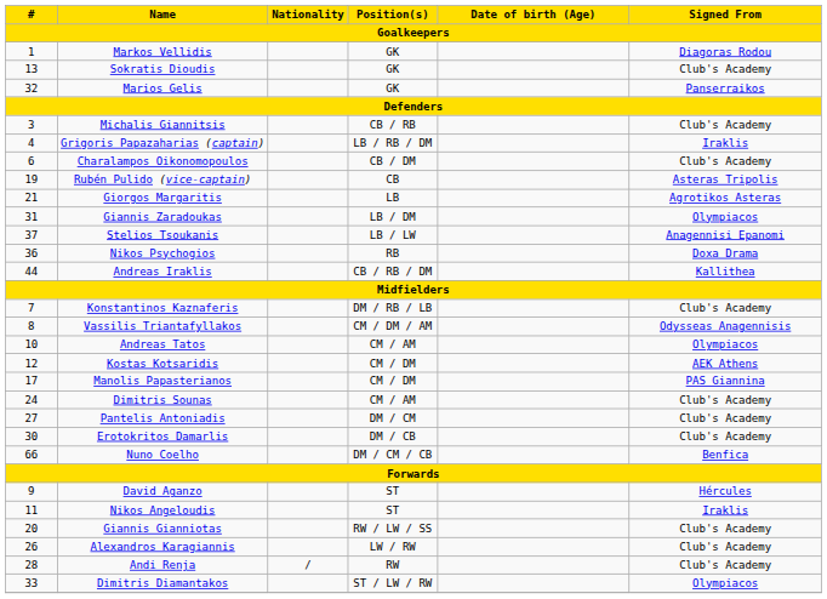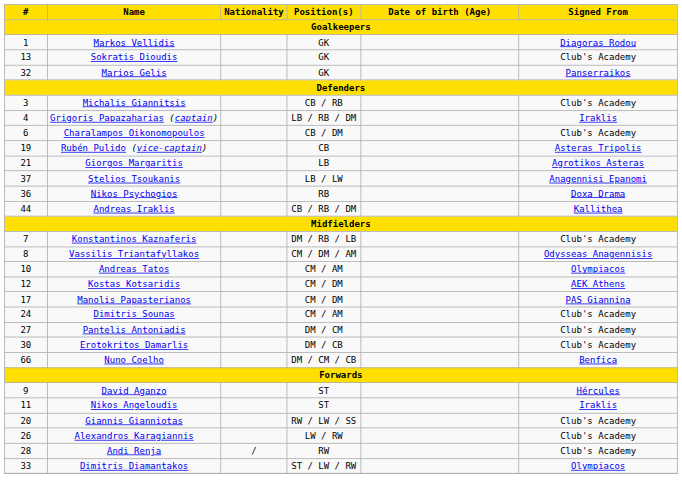 <table class="wikitable" style="text-align:center; font-size:90%;">
 <tr>
 <th style="background:#FFDF00; color:black; text-align:center;"; width=50>#</th>
 <th style="background:#FFDF00; color:black; text-align:center;"; width=220>Name</th>
 <th style="background:#FFDF00; color:black; text-align:center;"; width=80>Nationality</th>
 <th style="background:#FFDF00; color:black; text-align:center;"; width=90>Position(s)</th>
 <th style="background:#FFDF00; color:black; text-align:center;"; width=200>Date of birth (Age)</th>
 <th style="background:#FFDF00; color:black; text-align:center;"; width=200>Signed From</th>
 </tr>
 <tr>
 <th colspan="6" style="background:#FFDF00; color:black; text-align:center"><strong>Goalkeepers</strong></th>
 </tr>
 <tr>
 <td>1</td>
 <td><a href='#'>Markos Vellidis</a></td>
 <td></td>
 <td>GK</td>
 <td></td>
 <td> <a href='#'>Diagoras Rodou</a></td>
 </tr>
 <tr>
 <td>13</td>
 <td><a href='#'>Sokratis Dioudis</a></td>
 <td></td>
 <td>GK</td>
 <td></td>
 <td>Club's Academy</td>
 </tr>
 <tr>
 <td>32</td>
 <td><a href='#'>Marios Gelis</a></td>
 <td></td>
 <td>GK</td>
 <td></td>
 <td> <a href='#'>Panserraikos</a></td>
 </tr>
 <tr>
 <th colspan="6" style="background:#FFDF00; color:black; text-align:center"><strong>Defenders</strong></th>
 </tr>
 <tr>
 <td>3</td>
 <td><a href='#'>Michalis Giannitsis</a></td>
 <td></td>
 <td>CB / RB</td>
 <td></td>
 <td>Club's Academy</td>
 </tr>
 <tr>
 <td>4</td>
 <td><a href='#'>Grigoris Papazaharias</a> <em>(<a href='#'>captain</a>)</em></td>
 <td></td>
 <td>LB / RB / DM</td>
 <td></td>
 <td> <a href='#'>Iraklis</a></td>
 </tr>
 <tr>
 <td>6</td>
 <td><a href='#'>Charalampos Oikonomopoulos</a></td>
 <td></td>
 <td>CB / DM</td>
 <td></td>
 <td>Club's Academy</td>
 </tr>
 <tr>
 <td>19</td>
 <td><a href='#'>Rubén Pulido</a> <em>(<a href='#'>vice-captain</a>)</em></td>
 <td></td>
 <td>CB</td>
 <td></td>
 <td> <a href='#'>Asteras Tripolis</a></td>
 </tr>
 <tr>
 <td>21</td>
 <td><a href='#'>Giorgos Margaritis</a></td>
 <td></td>
 <td>LB</td>
 <td></td>
 <td> <a href='#'>Agrotikos Asteras</a></td>
-</tr>
-<tr>
-<td>31</td>
-<td><a href='#'>Giannis Zaradoukas</a></td>
-<td></td>
-<td>LB / DM</td>
-<td></td>
-<td> <a href='#'>Olympiacos</a></td>
 </tr>
 <tr>
 <td>37</td>
 <td><a href='#'>Stelios Tsoukanis</a></td>
 <td></td>
 <td>LB / LW</td>
 <td></td>
 <td> <a href='#'>Anagennisi Epanomi</a></td>
 </tr>
 <tr>
 <td>36</td>
 <td><a href='#'>Nikos Psychogios</a></td>
 <td></td>
 <td>RB</td>
 <td></td>
 <td> <a href='#'>Doxa Drama</a></td>
 </tr>
 <tr>
 <td>44</td>
 <td><a href='#'>Andreas Iraklis</a></td>
 <td></td>
 <td>CB / RB / DM</td>
 <td></td>
 <td> <a href='#'>Kallithea</a></td>
 </tr>
 <tr>
 <th colspan="6" style="background:#FFDF00; color:black; text-align:center"><strong>Midfielders</strong></th>
 </tr>
 <tr>
 <td>7</td>
 <td><a href='#'>Konstantinos Kaznaferis</a></td>
 <td></td>
 <td>DM / RB / LB</td>
 <td></td>
 <td>Club's Academy</td>
 </tr>
 <tr>
 <td>8</td>
 <td><a href='#'>Vassilis Triantafyllakos</a></td>
 <td></td>
 <td>CM / DM / AM</td>
 <td></td>
 <td> <a href='#'>Odysseas Anagennisis</a></td>
 </tr>
 <tr>
 <td>10</td>
 <td><a href='#'>Andreas Tatos</a></td>
 <td></td>
 <td>CM / AM</td>
 <td></td>
 <td> <a href='#'>Olympiacos</a></td>
 </tr>
 <tr>
 <td>12</td>
 <td><a href='#'>Kostas Kotsaridis</a></td>
 <td></td>
 <td>CM / DM</td>
 <td></td>
 <td> <a href='#'>AEK Athens</a></td>
 </tr>
 <tr>
 <td>17</td>
 <td><a href='#'>Manolis Papasterianos</a></td>
 <td></td>
 <td>CM / DM</td>
 <td></td>
 <td> <a href='#'>PAS Giannina</a></td>
 </tr>
 <tr>
 <td>24</td>
 <td><a href='#'>Dimitris Sounas</a></td>
 <td></td>
 <td>CM / AM</td>
 <td></td>
 <td>Club's Academy</td>
 </tr>
 <tr>
 <td>27</td>
 <td><a href='#'>Pantelis Antoniadis</a></td>
 <td></td>
 <td>DM / CM</td>
 <td></td>
 <td>Club's Academy</td>
 </tr>
 <tr>
 <td>30</td>
 <td><a href='#'>Erotokritos Damarlis</a></td>
 <td></td>
 <td>DM / CB</td>
 <td></td>
 <td>Club's Academy</td>
 </tr>
 <tr>
 <td>66</td>
 <td><a href='#'>Nuno Coelho</a></td>
 <td></td>
 <td>DM / CM / CB</td>
 <td></td>
 <td> <a href='#'>Benfica</a></td>
 </tr>
 <tr>
 <th colspan="6" style="background:#FFDF00; color:black; text-align:center"><strong>Forwards</strong></th>
 </tr>
 <tr>
 <td>9</td>
 <td><a href='#'>David Aganzo</a></td>
 <td></td>
 <td>ST</td>
 <td></td>
 <td> <a href='#'>Hércules</a></td>
 </tr>
 <tr>
 <td>11</td>
 <td><a href='#'>Nikos Angeloudis</a></td>
 <td></td>
 <td>ST</td>
 <td></td>
 <td> <a href='#'>Iraklis</a></td>
 </tr>
 <tr>
 <td>20</td>
 <td><a href='#'>Giannis Gianniotas</a></td>
 <td></td>
 <td>RW / LW / SS</td>
 <td></td>
 <td>Club's Academy</td>
 </tr>
 <tr>
 <td>26</td>
 <td><a href='#'>Alexandros Karagiannis</a></td>
 <td></td>
 <td>LW / RW</td>
 <td></td>
 <td>Club's Academy</td>
 </tr>
 <tr>
 <td>28</td>
 <td><a href='#'>Andi Renja</a></td>
 <td> / </td>
 <td>RW</td>
 <td></td>
 <td>Club's Academy</td>
 </tr>
 <tr>
 <td>33</td>
 <td><a href='#'>Dimitris Diamantakos</a></td>
 <td></td>
 <td>ST / LW / RW</td>
 <td></td>
 <td> <a href='#'>Olympiacos</a></td>
 </tr>
 <tr>
 </tr>
 </table>
